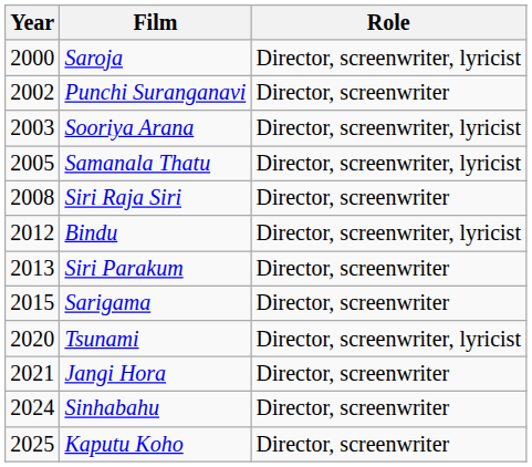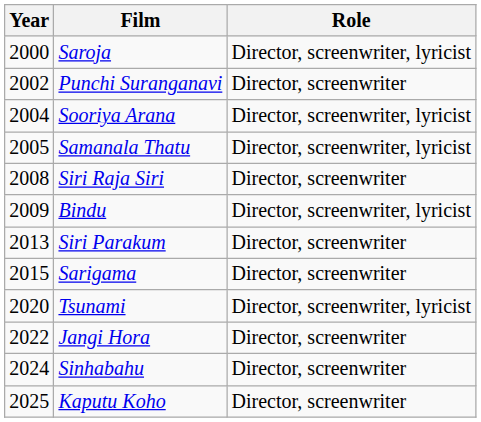 <table class="wikitable">
 <tr>
 <th>Year</th>
 <th>Film</th>
 <th>Role</th>
 </tr>
 <tr>
 <td>2000</td>
 <td><em><a href='#'>Saroja</a></em></td>
 <td>Director, screenwriter, lyricist</td>
 </tr>
 <tr>
 <td>2002</td>
 <td><em><a href='#'>Punchi Suranganavi</a></em></td>
 <td>Director, screenwriter</td>
 </tr>
 <tr>
-<td>2003</td>
+<td>2004</td>
 <td><em><a href='#'>Sooriya Arana</a></em></td>
 <td>Director, screenwriter, lyricist</td>
 </tr>
 <tr>
 <td>2005</td>
 <td><em><a href='#'>Samanala Thatu</a></em></td>
 <td>Director, screenwriter, lyricist</td>
 </tr>
 <tr>
 <td>2008</td>
 <td><em><a href='#'>Siri Raja Siri</a></em></td>
 <td>Director, screenwriter</td>
 </tr>
 <tr>
-<td>2012</td>
+<td>2009</td>
 <td><em><a href='#'>Bindu</a></em></td>
 <td>Director, screenwriter, lyricist</td>
 </tr>
 <tr>
 <td>2013</td>
 <td><em><a href='#'>Siri Parakum</a></em></td>
 <td>Director, screenwriter</td>
 </tr>
 <tr>
 <td>2015</td>
 <td><em><a href='#'>Sarigama</a></em></td>
 <td>Director, screenwriter</td>
 </tr>
 <tr>
 <td>2020</td>
 <td><em><a href='#'>Tsunami</a></em></td>
 <td>Director, screenwriter, lyricist</td>
 </tr>
 <tr>
-<td>2021</td>
+<td>2022</td>
 <td><em><a href='#'>Jangi Hora</a></em></td>
 <td>Director, screenwriter</td>
 </tr>
 <tr>
 <td>2024</td>
 <td><em><a href='#'>Sinhabahu</a></em></td>
 <td>Director, screenwriter</td>
 </tr>
 <tr>
 <td>2025</td>
 <td><em><a href='#'>Kaputu Koho</a></em></td>
 <td>Director, screenwriter</td>
 </tr>
 </table>
